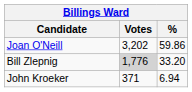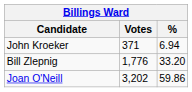 <table class="wikitable">
 <tr>
 <th colspan="3"><a href='#'>Billings Ward</a></th>
 </tr>
 <tr>
 <th style="width: 170px">Candidate</th>
 <th style="width: 50px">Votes</th>
 <th style="width: 40px">%</th>
 </tr>
 <tr>
+<td>John Kroeker</td>
+<td>371</td>
+<td>6.94</td>
+</tr>
+<tr>
+<td>Bill Zlepnig</td>
+<td>1,776</td>
+<td>33.20</td>
+</tr>
+<tr>
 <td><a href='#'>Joan O'Neill</a></td>
 <td>3,202</td>
 <td>59.86</td>
 </tr>
-<tr>
-<td>Bill Zlepnig</td>
-<td style="background: lightgrey;">1,776</td>
-<td>33.20</td>
-</tr>
-<tr>
-<td>John Kroeker</td>
-<td>371</td>
-<td>6.94</td>
-</tr>
 </table>
